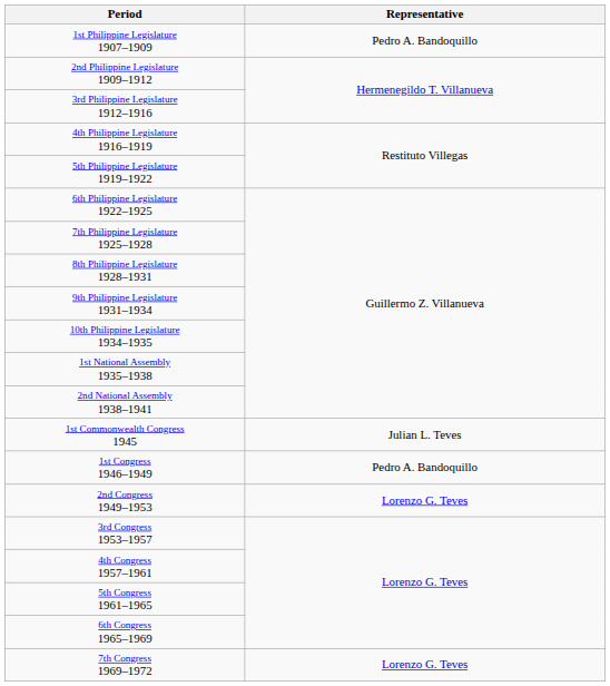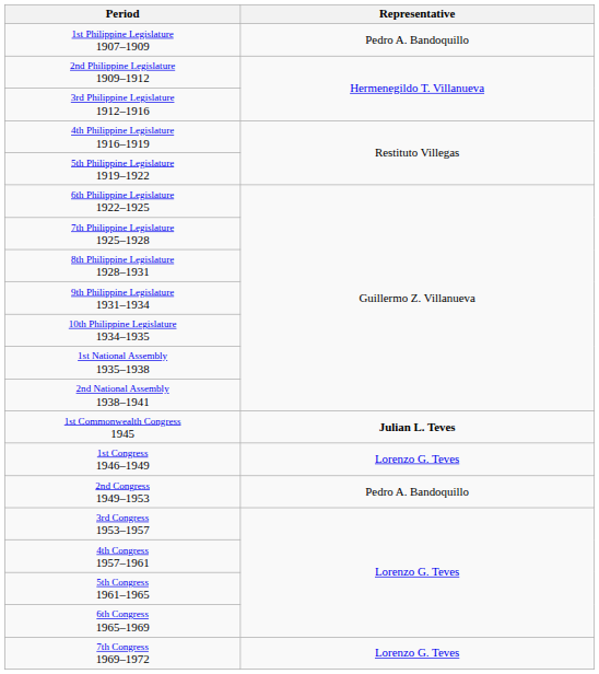 <table class="wikitable" style="text-align:center; width:40%;">
 <tr>
 <th width="40%">Period</th>
 <th>Representative</th>
 </tr>
 <tr>
 <td><small><a href='#'>1st Philippine Legislature</a></small><br>1907–1909</td>
 <td>Pedro A. Bandoquillo</td>
 </tr>
 <tr>
 <td><small><a href='#'>2nd Philippine Legislature</a></small><br>1909–1912</td>
 <td rowspan="2"><a href='#'>Hermenegildo T. Villanueva</a></td>
 </tr>
 <tr>
 <td><small><a href='#'>3rd Philippine Legislature</a></small><br>1912–1916</td>
 </tr>
 <tr>
 <td><small><a href='#'>4th Philippine Legislature</a></small><br>1916–1919</td>
 <td rowspan="2">Restituto Villegas</td>
 </tr>
 <tr>
 <td><small><a href='#'>5th Philippine Legislature</a></small><br>1919–1922</td>
 </tr>
 <tr>
 <td><small><a href='#'>6th Philippine Legislature</a></small><br>1922–1925</td>
 <td rowspan="7">Guillermo Z. Villanueva</td>
 </tr>
 <tr>
 <td><small><a href='#'>7th Philippine Legislature</a></small><br>1925–1928</td>
 </tr>
 <tr>
 <td><small><a href='#'>8th Philippine Legislature</a></small><br>1928–1931</td>
 </tr>
 <tr>
 <td><small><a href='#'>9th Philippine Legislature</a></small><br>1931–1934</td>
 </tr>
 <tr>
 <td><small><a href='#'>10th Philippine Legislature</a></small><br>1934–1935</td>
 </tr>
 <tr>
 <td><small><a href='#'>1st National Assembly</a></small><br>1935–1938</td>
 </tr>
 <tr>
 <td><small><a href='#'>2nd National Assembly</a></small><br>1938–1941</td>
 </tr>
 <tr>
 <td><small><a href='#'>1st Commonwealth Congress</a></small><br>1945</td>
-<td>Julian L. Teves</td>
+<td><strong>Julian L. Teves</strong></td>
 </tr>
 <tr>
 <td><small><a href='#'>1st Congress</a></small><br>1946–1949</td>
-<td>Pedro A. Bandoquillo</td>
+<td><a href='#'>Lorenzo G. Teves</a></td>
 </tr>
 <tr>
 <td><small><a href='#'>2nd Congress</a></small><br>1949–1953</td>
-<td><a href='#'>Lorenzo G. Teves</a></td>
+<td>Pedro A. Bandoquillo</td>
 </tr>
 <tr>
 <td><small><a href='#'>3rd Congress</a></small><br>1953–1957</td>
 <td rowspan="4"><a href='#'>Lorenzo G. Teves</a></td>
 </tr>
 <tr>
 <td><small><a href='#'>4th Congress</a></small><br>1957–1961</td>
 </tr>
 <tr>
 <td><small><a href='#'>5th Congress</a></small><br>1961–1965</td>
 </tr>
 <tr>
 <td><small><a href='#'>6th Congress</a></small><br>1965–1969</td>
 </tr>
 <tr>
 <td><small><a href='#'>7th Congress</a></small><br>1969–1972</td>
 <td><a href='#'>Lorenzo G. Teves</a></td>
 </tr>
 </table>
